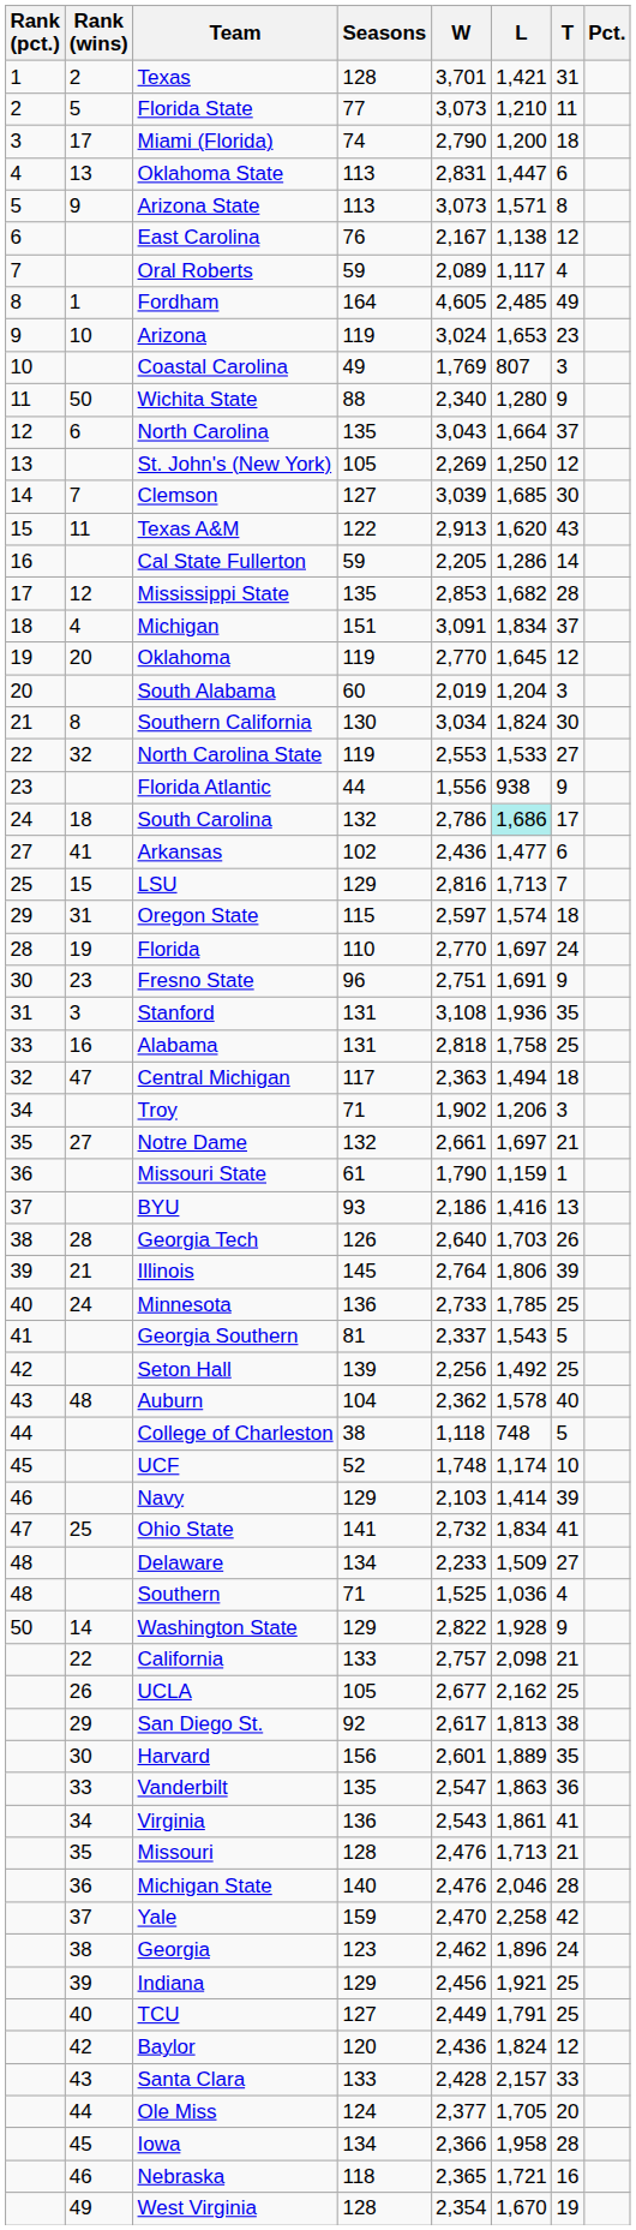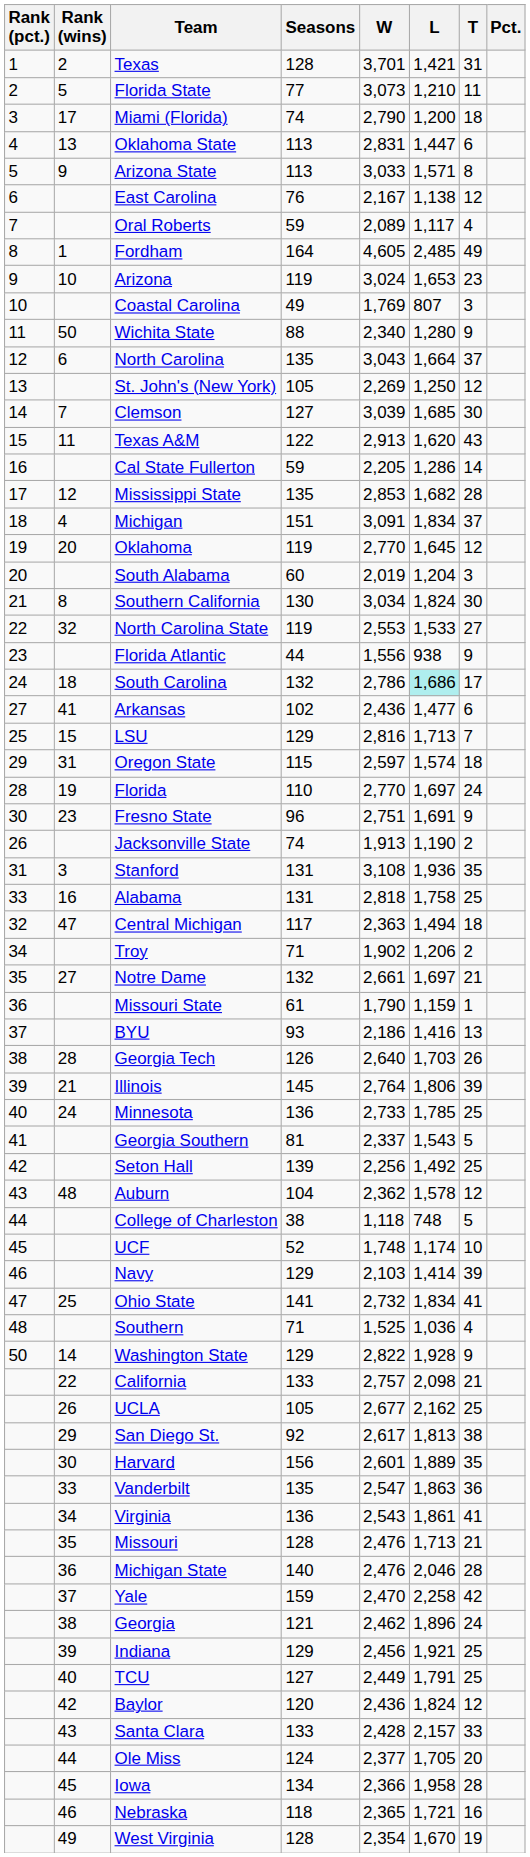 <table class="wikitable sortable">
 <tr>
 <th>Rank<br>(pct.)</th>
 <th>Rank<br>(wins)</th>
 <th>Team</th>
 <th>Seasons</th>
 <th>W</th>
 <th>L</th>
 <th>T</th>
 <th>Pct.</th>
 </tr>
 <tr>
 <td>1</td>
 <td>2</td>
 <td><a href='#'>Texas</a></td>
 <td>128</td>
 <td>3,701</td>
 <td>1,421</td>
 <td>31</td>
 <td></td>
 </tr>
 <tr>
 <td>2</td>
 <td>5</td>
 <td><a href='#'>Florida State</a></td>
 <td>77</td>
 <td>3,073</td>
 <td>1,210</td>
 <td>11</td>
 <td></td>
 </tr>
 <tr>
 <td>3</td>
 <td>17</td>
 <td><a href='#'>Miami (Florida)</a></td>
 <td>74</td>
 <td>2,790</td>
 <td>1,200</td>
 <td>18</td>
 <td></td>
 </tr>
 <tr>
 <td>4</td>
 <td>13</td>
 <td><a href='#'>Oklahoma State</a></td>
 <td>113</td>
 <td>2,831</td>
 <td>1,447</td>
 <td>6</td>
 <td></td>
 </tr>
 <tr>
 <td>5</td>
 <td>9</td>
 <td><a href='#'>Arizona State</a></td>
 <td>113</td>
-<td>3,073</td>
+<td>3,033</td>
 <td>1,571</td>
 <td>8</td>
 <td></td>
 </tr>
 <tr>
 <td>6</td>
 <td></td>
 <td><a href='#'>East Carolina</a></td>
 <td>76</td>
 <td>2,167</td>
 <td>1,138</td>
 <td>12</td>
 <td></td>
 </tr>
 <tr>
 <td>7</td>
 <td></td>
 <td><a href='#'>Oral Roberts</a></td>
 <td>59</td>
 <td>2,089</td>
 <td>1,117</td>
 <td>4</td>
 <td></td>
 </tr>
 <tr>
 <td>8</td>
 <td>1</td>
 <td><a href='#'>Fordham</a></td>
 <td>164</td>
 <td>4,605</td>
 <td>2,485</td>
 <td>49</td>
 <td></td>
 </tr>
 <tr>
 <td>9</td>
 <td>10</td>
 <td><a href='#'>Arizona</a></td>
 <td>119</td>
 <td>3,024</td>
 <td>1,653</td>
 <td>23</td>
 <td></td>
 </tr>
 <tr>
 <td>10</td>
 <td></td>
 <td><a href='#'>Coastal Carolina</a></td>
 <td>49</td>
 <td>1,769</td>
 <td>807</td>
 <td>3</td>
 <td></td>
 </tr>
 <tr>
 <td>11</td>
 <td>50</td>
 <td><a href='#'>Wichita State</a></td>
 <td>88</td>
 <td>2,340</td>
 <td>1,280</td>
 <td>9</td>
 <td></td>
 </tr>
 <tr>
 <td>12</td>
 <td>6</td>
 <td><a href='#'>North Carolina</a></td>
 <td>135</td>
 <td>3,043</td>
 <td>1,664</td>
 <td>37</td>
 <td></td>
 </tr>
 <tr>
 <td>13</td>
 <td></td>
 <td><a href='#'>St. John's (New York)</a></td>
 <td>105</td>
 <td>2,269</td>
 <td>1,250</td>
 <td>12</td>
 <td></td>
 </tr>
 <tr>
 <td>14</td>
 <td>7</td>
 <td><a href='#'>Clemson</a></td>
 <td>127</td>
 <td>3,039</td>
 <td>1,685</td>
 <td>30</td>
 <td></td>
 </tr>
 <tr>
 <td>15</td>
 <td>11</td>
 <td><a href='#'>Texas A&M</a></td>
 <td>122</td>
 <td>2,913</td>
 <td>1,620</td>
 <td>43</td>
 <td></td>
 </tr>
 <tr>
 <td>16</td>
 <td></td>
 <td><a href='#'>Cal State Fullerton</a></td>
 <td>59</td>
 <td>2,205</td>
 <td>1,286</td>
 <td>14</td>
 <td></td>
 </tr>
 <tr>
 <td>17</td>
 <td>12</td>
 <td><a href='#'>Mississippi State</a></td>
 <td>135</td>
 <td>2,853</td>
 <td>1,682</td>
 <td>28</td>
 <td></td>
 </tr>
 <tr>
 <td>18</td>
 <td>4</td>
 <td><a href='#'>Michigan</a></td>
 <td>151</td>
 <td>3,091</td>
 <td>1,834</td>
 <td>37</td>
 <td></td>
 </tr>
 <tr>
 <td>19</td>
 <td>20</td>
 <td><a href='#'>Oklahoma</a></td>
 <td>119</td>
 <td>2,770</td>
 <td>1,645</td>
 <td>12</td>
 <td></td>
 </tr>
 <tr>
 <td>20</td>
 <td></td>
 <td><a href='#'>South Alabama</a></td>
 <td>60</td>
 <td>2,019</td>
 <td>1,204</td>
 <td>3</td>
 <td></td>
 </tr>
 <tr>
 <td>21</td>
 <td>8</td>
 <td><a href='#'>Southern California</a></td>
 <td>130</td>
 <td>3,034</td>
 <td>1,824</td>
 <td>30</td>
 <td></td>
 </tr>
 <tr>
 <td>22</td>
 <td>32</td>
 <td><a href='#'>North Carolina State</a></td>
 <td>119</td>
 <td>2,553</td>
 <td>1,533</td>
 <td>27</td>
 <td></td>
 </tr>
 <tr>
 <td>23</td>
 <td></td>
 <td><a href='#'>Florida Atlantic</a></td>
 <td>44</td>
 <td>1,556</td>
 <td>938</td>
 <td>9</td>
 <td></td>
 </tr>
 <tr>
 <td>24</td>
 <td>18</td>
 <td><a href='#'>South Carolina</a></td>
 <td>132</td>
 <td>2,786</td>
 <td style="background: paleturquoise;">1,686</td>
 <td>17</td>
 <td></td>
 </tr>
 <tr>
 <td>27</td>
 <td>41</td>
 <td><a href='#'>Arkansas</a></td>
 <td>102</td>
 <td>2,436</td>
 <td>1,477</td>
 <td>6</td>
 <td></td>
 </tr>
 <tr>
 <td>25</td>
 <td>15</td>
 <td><a href='#'>LSU</a></td>
 <td>129</td>
 <td>2,816</td>
 <td>1,713</td>
 <td>7</td>
 <td></td>
 </tr>
 <tr>
 <td>29</td>
 <td>31</td>
 <td><a href='#'>Oregon State</a></td>
 <td>115</td>
 <td>2,597</td>
 <td>1,574</td>
 <td>18</td>
 <td></td>
 </tr>
 <tr>
 <td>28</td>
 <td>19</td>
 <td><a href='#'>Florida</a></td>
 <td>110</td>
 <td>2,770</td>
 <td>1,697</td>
 <td>24</td>
 <td></td>
 </tr>
 <tr>
 <td>30</td>
 <td>23</td>
 <td><a href='#'>Fresno State</a></td>
 <td>96</td>
 <td>2,751</td>
 <td>1,691</td>
 <td>9</td>
 <td></td>
 </tr>
 <tr>
+<td>26</td>
+<td></td>
+<td><a href='#'>Jacksonville State</a></td>
+<td>74</td>
+<td>1,913</td>
+<td>1,190</td>
+<td>2</td>
+<td></td>
+</tr>
+<tr>
 <td>31</td>
 <td>3</td>
 <td><a href='#'>Stanford</a></td>
 <td>131</td>
 <td>3,108</td>
 <td>1,936</td>
 <td>35</td>
 <td></td>
 </tr>
 <tr>
 <td>33</td>
 <td>16</td>
 <td><a href='#'>Alabama</a></td>
 <td>131</td>
 <td>2,818</td>
 <td>1,758</td>
 <td>25</td>
 <td></td>
 </tr>
 <tr>
 <td>32</td>
 <td>47</td>
 <td><a href='#'>Central Michigan</a></td>
 <td>117</td>
 <td>2,363</td>
 <td>1,494</td>
 <td>18</td>
 <td></td>
 </tr>
 <tr>
 <td>34</td>
 <td></td>
 <td><a href='#'>Troy</a></td>
 <td>71</td>
 <td>1,902</td>
 <td>1,206</td>
-<td>3</td>
+<td>2</td>
 <td></td>
 </tr>
 <tr>
 <td>35</td>
 <td>27</td>
 <td><a href='#'>Notre Dame</a></td>
 <td>132</td>
 <td>2,661</td>
 <td>1,697</td>
 <td>21</td>
 <td></td>
 </tr>
 <tr>
 <td>36</td>
 <td></td>
 <td><a href='#'>Missouri State</a></td>
 <td>61</td>
 <td>1,790</td>
 <td>1,159</td>
 <td>1</td>
 <td></td>
 </tr>
 <tr>
 <td>37</td>
 <td></td>
 <td><a href='#'>BYU</a></td>
 <td>93</td>
 <td>2,186</td>
 <td>1,416</td>
 <td>13</td>
 <td></td>
 </tr>
 <tr>
 <td>38</td>
 <td>28</td>
 <td><a href='#'>Georgia Tech</a></td>
 <td>126</td>
 <td>2,640</td>
 <td>1,703</td>
 <td>26</td>
 <td></td>
 </tr>
 <tr>
 <td>39</td>
 <td>21</td>
 <td><a href='#'>Illinois</a></td>
 <td>145</td>
 <td>2,764</td>
 <td>1,806</td>
 <td>39</td>
 <td></td>
 </tr>
 <tr>
 <td>40</td>
 <td>24</td>
 <td><a href='#'>Minnesota</a></td>
 <td>136</td>
 <td>2,733</td>
 <td>1,785</td>
 <td>25</td>
 <td></td>
 </tr>
 <tr>
 <td>41</td>
 <td></td>
 <td><a href='#'>Georgia Southern</a></td>
 <td>81</td>
 <td>2,337</td>
 <td>1,543</td>
 <td>5</td>
 <td></td>
 </tr>
 <tr>
 <td>42</td>
 <td></td>
 <td><a href='#'>Seton Hall</a></td>
 <td>139</td>
 <td>2,256</td>
 <td>1,492</td>
 <td>25</td>
 <td></td>
 </tr>
 <tr>
 <td>43</td>
 <td>48</td>
 <td><a href='#'>Auburn</a></td>
 <td>104</td>
 <td>2,362</td>
 <td>1,578</td>
-<td>40</td>
+<td>12</td>
 <td></td>
 </tr>
 <tr>
 <td>44</td>
 <td></td>
 <td><a href='#'>College of Charleston</a></td>
 <td>38</td>
 <td>1,118</td>
 <td>748</td>
 <td>5</td>
 <td></td>
 </tr>
 <tr>
 <td>45</td>
 <td></td>
 <td><a href='#'>UCF</a></td>
 <td>52</td>
 <td>1,748</td>
 <td>1,174</td>
 <td>10</td>
 <td></td>
 </tr>
 <tr>
 <td>46</td>
 <td></td>
 <td><a href='#'>Navy</a></td>
 <td>129</td>
 <td>2,103</td>
 <td>1,414</td>
 <td>39</td>
 <td></td>
 </tr>
 <tr>
 <td>47</td>
 <td>25</td>
 <td><a href='#'>Ohio State</a></td>
 <td>141</td>
 <td>2,732</td>
 <td>1,834</td>
 <td>41</td>
-<td></td>
-</tr>
-<tr>
-<td>48</td>
-<td></td>
-<td><a href='#'>Delaware</a></td>
-<td>134</td>
-<td>2,233</td>
-<td>1,509</td>
-<td>27</td>
 <td></td>
 </tr>
 <tr>
 <td>48</td>
 <td></td>
 <td><a href='#'>Southern</a></td>
 <td>71</td>
 <td>1,525</td>
 <td>1,036</td>
 <td>4</td>
 <td></td>
 </tr>
 <tr>
 <td>50</td>
 <td>14</td>
 <td><a href='#'>Washington State</a></td>
 <td>129</td>
 <td>2,822</td>
 <td>1,928</td>
 <td>9</td>
 <td></td>
 </tr>
 <tr>
 <td></td>
 <td>22</td>
 <td><a href='#'>California</a></td>
 <td>133</td>
 <td>2,757</td>
 <td>2,098</td>
 <td>21</td>
 <td></td>
 </tr>
 <tr>
 <td></td>
 <td>26</td>
 <td><a href='#'>UCLA</a></td>
 <td>105</td>
 <td>2,677</td>
 <td>2,162</td>
 <td>25</td>
 <td></td>
 </tr>
 <tr>
 <td></td>
 <td>29</td>
 <td><a href='#'>San Diego St.</a></td>
 <td>92</td>
 <td>2,617</td>
 <td>1,813</td>
 <td>38</td>
 <td></td>
 </tr>
 <tr>
 <td></td>
 <td>30</td>
 <td><a href='#'>Harvard</a></td>
 <td>156</td>
 <td>2,601</td>
 <td>1,889</td>
 <td>35</td>
 <td></td>
 </tr>
 <tr>
 <td></td>
 <td>33</td>
 <td><a href='#'>Vanderbilt</a></td>
 <td>135</td>
 <td>2,547</td>
 <td>1,863</td>
 <td>36</td>
 <td></td>
 </tr>
 <tr>
 <td></td>
 <td>34</td>
 <td><a href='#'>Virginia</a></td>
 <td>136</td>
 <td>2,543</td>
 <td>1,861</td>
 <td>41</td>
 <td></td>
 </tr>
 <tr>
 <td></td>
 <td>35</td>
 <td><a href='#'>Missouri</a></td>
 <td>128</td>
 <td>2,476</td>
 <td>1,713</td>
 <td>21</td>
 <td></td>
 </tr>
 <tr>
 <td></td>
 <td>36</td>
 <td><a href='#'>Michigan State</a></td>
 <td>140</td>
 <td>2,476</td>
 <td>2,046</td>
 <td>28</td>
 <td></td>
 </tr>
 <tr>
 <td></td>
 <td>37</td>
 <td><a href='#'>Yale</a></td>
 <td>159</td>
 <td>2,470</td>
 <td>2,258</td>
 <td>42</td>
 <td></td>
 </tr>
 <tr>
 <td></td>
 <td>38</td>
 <td><a href='#'>Georgia</a></td>
-<td>123</td>
+<td>121</td>
 <td>2,462</td>
 <td>1,896</td>
 <td>24</td>
 <td></td>
 </tr>
 <tr>
 <td></td>
 <td>39</td>
 <td><a href='#'>Indiana</a></td>
 <td>129</td>
 <td>2,456</td>
 <td>1,921</td>
 <td>25</td>
 <td></td>
 </tr>
 <tr>
 <td></td>
 <td>40</td>
 <td><a href='#'>TCU</a></td>
 <td>127</td>
 <td>2,449</td>
 <td>1,791</td>
 <td>25</td>
 <td></td>
 </tr>
 <tr>
 <td></td>
 <td>42</td>
 <td><a href='#'>Baylor</a></td>
 <td>120</td>
 <td>2,436</td>
 <td>1,824</td>
 <td>12</td>
 <td></td>
 </tr>
 <tr>
 <td></td>
 <td>43</td>
 <td><a href='#'>Santa Clara</a></td>
 <td>133</td>
 <td>2,428</td>
 <td>2,157</td>
 <td>33</td>
 <td></td>
 </tr>
 <tr>
 <td></td>
 <td>44</td>
 <td><a href='#'>Ole Miss</a></td>
 <td>124</td>
 <td>2,377</td>
 <td>1,705</td>
 <td>20</td>
 <td></td>
 </tr>
 <tr>
 <td></td>
 <td>45</td>
 <td><a href='#'>Iowa</a></td>
 <td>134</td>
 <td>2,366</td>
 <td>1,958</td>
 <td>28</td>
 <td></td>
 </tr>
 <tr>
 <td></td>
 <td>46</td>
 <td><a href='#'>Nebraska</a></td>
 <td>118</td>
 <td>2,365</td>
 <td>1,721</td>
 <td>16</td>
 <td></td>
 </tr>
 <tr>
 <td></td>
 <td>49</td>
 <td><a href='#'>West Virginia</a></td>
 <td>128</td>
 <td>2,354</td>
 <td>1,670</td>
 <td>19</td>
 <td></td>
 </tr>
 </table>
